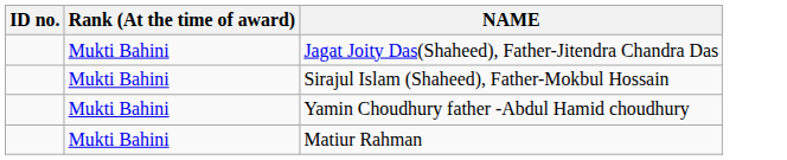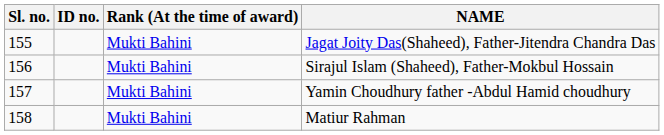 <table class ="wikitable">
 <tr>
+<th>Sl. no.</th>
 <th>ID no.</th>
 <th>Rank (At the time of award)</th>
 <th>NAME</th>
 </tr>
 <tr>
+<td>155</td>
 <td></td>
 <td><a href='#'>Mukti Bahini</a></td>
 <td><a href='#'>Jagat Joity Das</a>(Shaheed), Father-Jitendra Chandra Das</td>
 </tr>
 <tr>
+<td>156</td>
 <td></td>
 <td><a href='#'>Mukti Bahini</a></td>
 <td>Sirajul Islam (Shaheed), Father-Mokbul Hossain</td>
 </tr>
 <tr>
+<td>157</td>
 <td></td>
 <td><a href='#'>Mukti Bahini</a></td>
 <td>Yamin Choudhury father -Abdul Hamid choudhury</td>
 </tr>
 <tr>
+<td>158</td>
 <td></td>
 <td><a href='#'>Mukti Bahini</a></td>
 <td>Matiur Rahman</td>
 </tr>
 </table>
